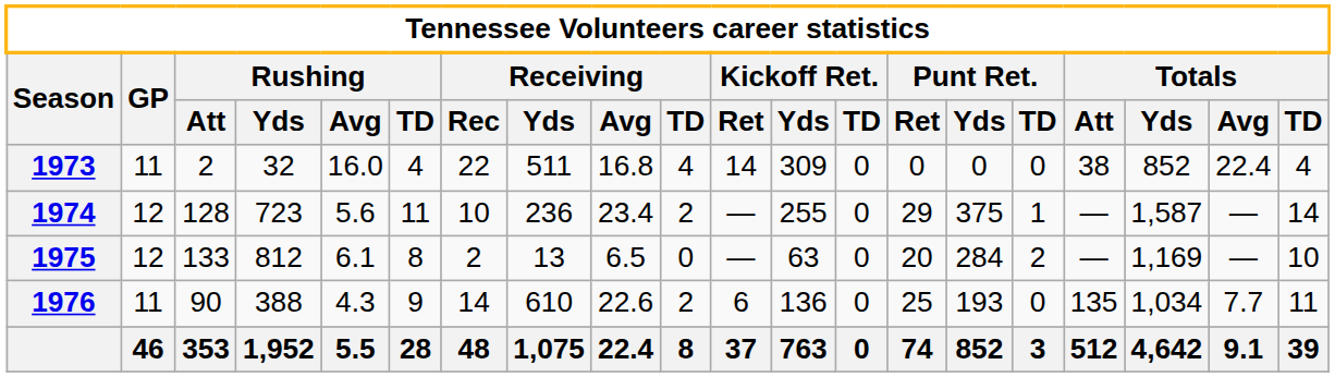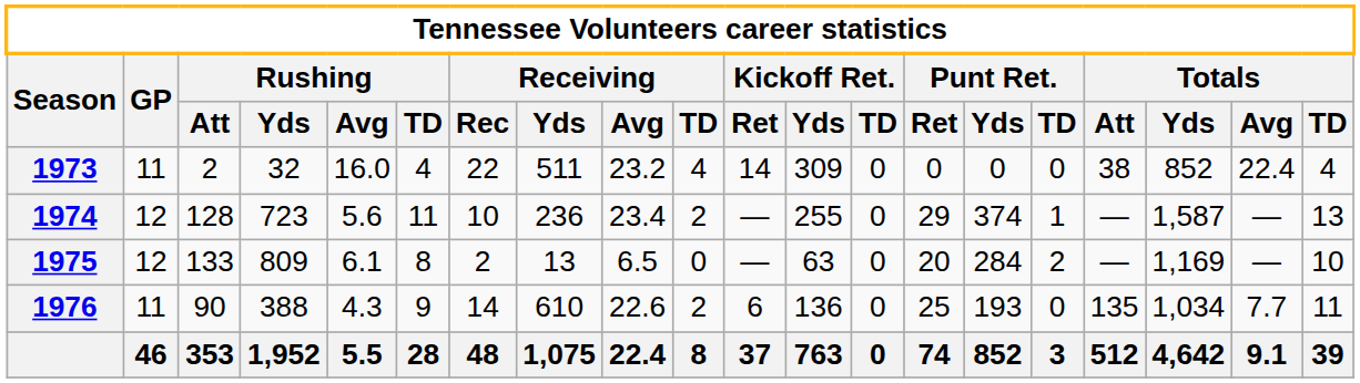 <table class= "wikitable" style="text-align:center;">
 <tr>
 <th colspan="20" style="background: #FFFFFF; border: 2px solid #FFB612; color: #000000;">Tennessee Volunteers career statistics</th>
 </tr>
 <tr>
 <th rowspan="2">Season</th>
 <th rowspan="2">GP</th>
 <th colspan="4">Rushing</th>
 <th colspan="4">Receiving</th>
 <th colspan="3">Kickoff Ret.</th>
 <th colspan="3">Punt Ret.</th>
 <th colspan="4">Totals</th>
 </tr>
 <tr>
 <th>Att</th>
 <th>Yds</th>
 <th>Avg</th>
 <th>TD</th>
 <th>Rec</th>
 <th>Yds</th>
 <th>Avg</th>
 <th>TD</th>
 <th>Ret</th>
 <th>Yds</th>
 <th>TD</th>
 <th>Ret</th>
 <th>Yds</th>
 <th>TD</th>
 <th>Att</th>
 <th>Yds</th>
 <th>Avg</th>
 <th>TD</th>
 </tr>
 <tr>
 <th><a href='#'>1973</a></th>
 <td>11</td>
 <td>2</td>
 <td>32</td>
 <td>16.0</td>
 <td>4</td>
 <td>22</td>
 <td>511</td>
-<td>16.8</td>
+<td>23.2</td>
 <td>4</td>
 <td>14</td>
 <td>309</td>
 <td>0</td>
 <td>0</td>
 <td>0</td>
 <td>0</td>
 <td>38</td>
 <td>852</td>
 <td>22.4</td>
 <td>4</td>
 </tr>
 <tr>
 <th><a href='#'>1974</a></th>
 <td>12</td>
 <td>128</td>
 <td>723</td>
 <td>5.6</td>
 <td>11</td>
 <td>10</td>
 <td>236</td>
 <td>23.4</td>
 <td>2</td>
 <td>—</td>
 <td>255</td>
 <td>0</td>
 <td>29</td>
-<td>375</td>
+<td>374</td>
 <td>1</td>
 <td>—</td>
 <td>1,587</td>
 <td>—</td>
-<td>14</td>
+<td>13</td>
 </tr>
 <tr>
 <th><a href='#'>1975</a></th>
 <td>12</td>
 <td>133</td>
-<td>812</td>
+<td>809</td>
 <td>6.1</td>
 <td>8</td>
 <td>2</td>
 <td>13</td>
 <td>6.5</td>
 <td>0</td>
 <td>—</td>
 <td>63</td>
 <td>0</td>
 <td>20</td>
 <td>284</td>
 <td>2</td>
 <td>—</td>
 <td>1,169</td>
 <td>—</td>
 <td>10</td>
 </tr>
 <tr>
 <th><a href='#'>1976</a></th>
 <td>11</td>
 <td>90</td>
 <td>388</td>
 <td>4.3</td>
 <td>9</td>
 <td>14</td>
 <td>610</td>
 <td>22.6</td>
 <td>2</td>
 <td>6</td>
 <td>136</td>
 <td>0</td>
 <td>25</td>
 <td>193</td>
 <td>0</td>
 <td>135</td>
 <td>1,034</td>
 <td>7.7</td>
 <td>11</td>
 </tr>
 <tr>
 <th></th>
 <th>46</th>
 <th>353</th>
 <th>1,952</th>
 <th>5.5</th>
 <th>28</th>
 <th>48</th>
 <th>1,075</th>
 <th>22.4</th>
 <th>8</th>
 <th>37</th>
 <th>763</th>
 <th>0</th>
 <th>74</th>
 <th>852</th>
 <th>3</th>
 <th>512</th>
 <th>4,642</th>
 <th>9.1</th>
 <th>39</th>
 </tr>
 </table>
